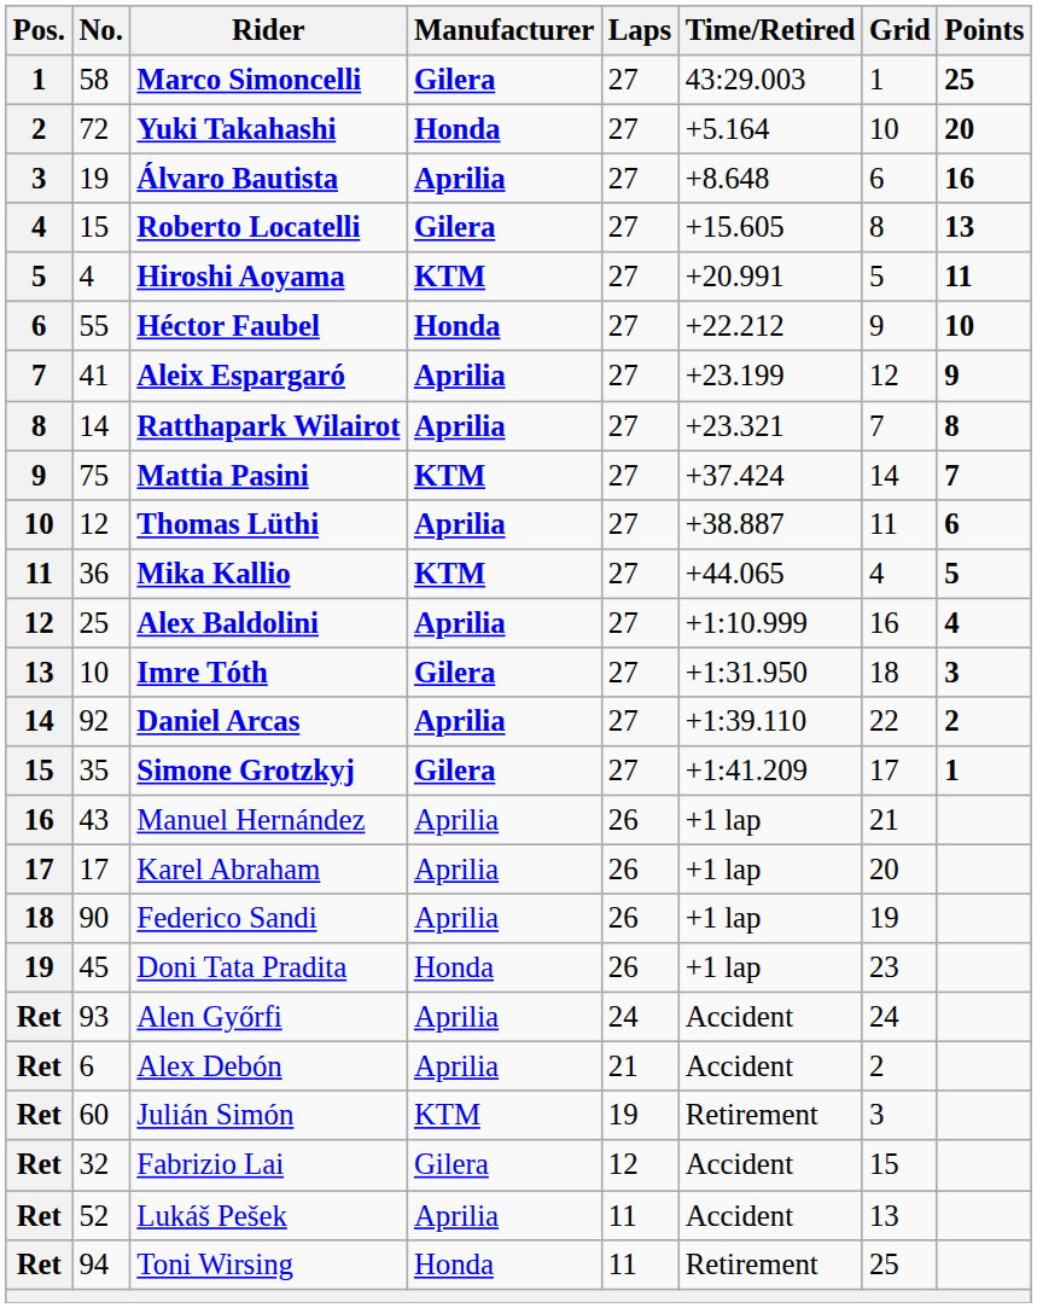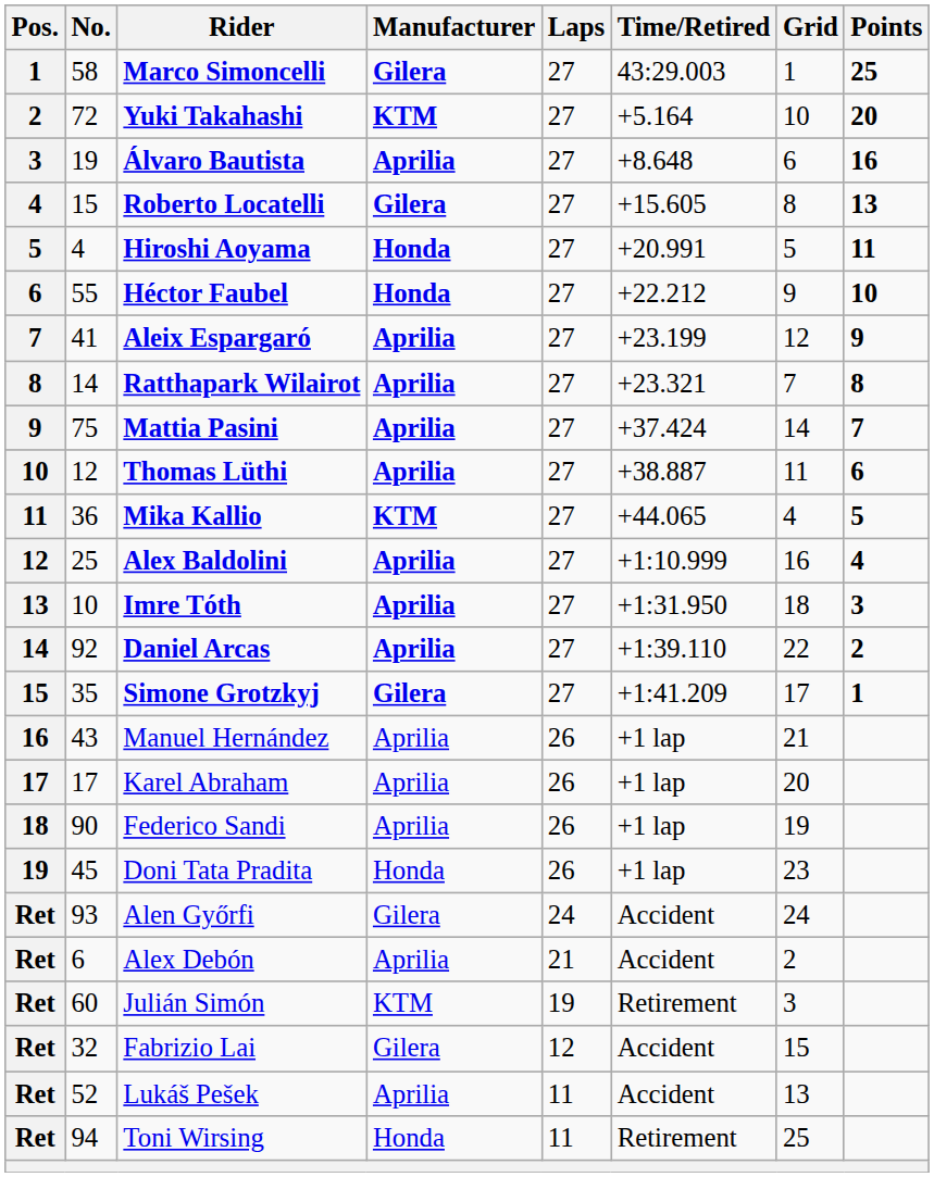 <table class="wikitable" style="font-size: 95%;">
 <tr>
 <th>Pos.</th>
 <th>No.</th>
 <th>Rider</th>
 <th>Manufacturer</th>
 <th>Laps</th>
 <th>Time/Retired</th>
 <th>Grid</th>
 <th>Points</th>
 </tr>
 <tr>
 <th>1</th>
 <td>58</td>
 <td> <strong><a href='#'>Marco Simoncelli</a></strong></td>
 <td><strong><a href='#'>Gilera</a></strong></td>
 <td>27</td>
 <td>43:29.003</td>
 <td>1</td>
 <td><strong>25</strong></td>
 </tr>
 <tr>
 <th>2</th>
 <td>72</td>
 <td> <strong><a href='#'>Yuki Takahashi</a></strong></td>
-<td><strong><a href='#'>Honda</a></strong></td>
+<td><strong><a href='#'>KTM</a></strong></td>
 <td>27</td>
 <td>+5.164</td>
 <td>10</td>
 <td><strong>20</strong></td>
 </tr>
 <tr>
 <th>3</th>
 <td>19</td>
 <td> <strong><a href='#'>Álvaro Bautista</a></strong></td>
 <td><strong><a href='#'>Aprilia</a></strong></td>
 <td>27</td>
 <td>+8.648</td>
 <td>6</td>
 <td><strong>16</strong></td>
 </tr>
 <tr>
 <th>4</th>
 <td>15</td>
 <td> <strong><a href='#'>Roberto Locatelli</a></strong></td>
 <td><strong><a href='#'>Gilera</a></strong></td>
 <td>27</td>
 <td>+15.605</td>
 <td>8</td>
 <td><strong>13</strong></td>
 </tr>
 <tr>
 <th>5</th>
 <td>4</td>
 <td> <strong><a href='#'>Hiroshi Aoyama</a></strong></td>
-<td><strong><a href='#'>KTM</a></strong></td>
+<td><strong><a href='#'>Honda</a></strong></td>
 <td>27</td>
 <td>+20.991</td>
 <td>5</td>
 <td><strong>11</strong></td>
 </tr>
 <tr>
 <th>6</th>
 <td>55</td>
 <td> <strong><a href='#'>Héctor Faubel</a></strong></td>
 <td><strong><a href='#'>Honda</a></strong></td>
 <td>27</td>
 <td>+22.212</td>
 <td>9</td>
 <td><strong>10</strong></td>
 </tr>
 <tr>
 <th>7</th>
 <td>41</td>
 <td> <strong><a href='#'>Aleix Espargaró</a></strong></td>
 <td><strong><a href='#'>Aprilia</a></strong></td>
 <td>27</td>
 <td>+23.199</td>
 <td>12</td>
 <td><strong>9</strong></td>
 </tr>
 <tr>
 <th>8</th>
 <td>14</td>
 <td> <strong><a href='#'>Ratthapark Wilairot</a></strong></td>
 <td><strong><a href='#'>Aprilia</a></strong></td>
 <td>27</td>
 <td>+23.321</td>
 <td>7</td>
 <td><strong>8</strong></td>
 </tr>
 <tr>
 <th>9</th>
 <td>75</td>
 <td> <strong><a href='#'>Mattia Pasini</a></strong></td>
-<td><strong><a href='#'>KTM</a></strong></td>
+<td><strong><a href='#'>Aprilia</a></strong></td>
 <td>27</td>
 <td>+37.424</td>
 <td>14</td>
 <td><strong>7</strong></td>
 </tr>
 <tr>
 <th>10</th>
 <td>12</td>
 <td> <strong><a href='#'>Thomas Lüthi</a></strong></td>
 <td><strong><a href='#'>Aprilia</a></strong></td>
 <td>27</td>
 <td>+38.887</td>
 <td>11</td>
 <td><strong>6</strong></td>
 </tr>
 <tr>
 <th>11</th>
 <td>36</td>
 <td> <strong><a href='#'>Mika Kallio</a></strong></td>
 <td><strong><a href='#'>KTM</a></strong></td>
 <td>27</td>
 <td>+44.065</td>
 <td>4</td>
 <td><strong>5</strong></td>
 </tr>
 <tr>
 <th>12</th>
 <td>25</td>
 <td> <strong><a href='#'>Alex Baldolini</a></strong></td>
 <td><strong><a href='#'>Aprilia</a></strong></td>
 <td>27</td>
 <td>+1:10.999</td>
 <td>16</td>
 <td><strong>4</strong></td>
 </tr>
 <tr>
 <th>13</th>
 <td>10</td>
 <td> <strong><a href='#'>Imre Tóth</a></strong></td>
-<td><strong><a href='#'>Gilera</a></strong></td>
+<td><strong><a href='#'>Aprilia</a></strong></td>
 <td>27</td>
 <td>+1:31.950</td>
 <td>18</td>
 <td><strong>3</strong></td>
 </tr>
 <tr>
 <th>14</th>
 <td>92</td>
 <td> <strong><a href='#'>Daniel Arcas</a></strong></td>
 <td><strong><a href='#'>Aprilia</a></strong></td>
 <td>27</td>
 <td>+1:39.110</td>
 <td>22</td>
 <td><strong>2</strong></td>
 </tr>
 <tr>
 <th>15</th>
 <td>35</td>
 <td> <strong><a href='#'>Simone Grotzkyj</a></strong></td>
 <td><strong><a href='#'>Gilera</a></strong></td>
 <td>27</td>
 <td>+1:41.209</td>
 <td>17</td>
 <td><strong>1</strong></td>
 </tr>
 <tr>
 <th>16</th>
 <td>43</td>
 <td> <a href='#'>Manuel Hernández</a></td>
 <td><a href='#'>Aprilia</a></td>
 <td>26</td>
 <td>+1 lap</td>
 <td>21</td>
 <td></td>
 </tr>
 <tr>
 <th>17</th>
 <td>17</td>
 <td> <a href='#'>Karel Abraham</a></td>
 <td><a href='#'>Aprilia</a></td>
 <td>26</td>
 <td>+1 lap</td>
 <td>20</td>
 <td></td>
 </tr>
 <tr>
 <th>18</th>
 <td>90</td>
 <td> <a href='#'>Federico Sandi</a></td>
 <td><a href='#'>Aprilia</a></td>
 <td>26</td>
 <td>+1 lap</td>
 <td>19</td>
 <td></td>
 </tr>
 <tr>
 <th>19</th>
 <td>45</td>
 <td> <a href='#'>Doni Tata Pradita</a></td>
 <td><a href='#'>Honda</a></td>
 <td>26</td>
 <td>+1 lap</td>
 <td>23</td>
 <td></td>
 </tr>
 <tr>
 <th>Ret</th>
 <td>93</td>
 <td> <a href='#'>Alen Győrfi</a></td>
-<td><a href='#'>Aprilia</a></td>
+<td><a href='#'>Gilera</a></td>
 <td>24</td>
 <td>Accident</td>
 <td>24</td>
 <td></td>
 </tr>
 <tr>
 <th>Ret</th>
 <td>6</td>
 <td> <a href='#'>Alex Debón</a></td>
 <td><a href='#'>Aprilia</a></td>
 <td>21</td>
 <td>Accident</td>
 <td>2</td>
 <td></td>
 </tr>
 <tr>
 <th>Ret</th>
 <td>60</td>
 <td> <a href='#'>Julián Simón</a></td>
 <td><a href='#'>KTM</a></td>
 <td>19</td>
 <td>Retirement</td>
 <td>3</td>
 <td></td>
 </tr>
 <tr>
 <th>Ret</th>
 <td>32</td>
 <td> <a href='#'>Fabrizio Lai</a></td>
 <td><a href='#'>Gilera</a></td>
 <td>12</td>
 <td>Accident</td>
 <td>15</td>
 <td></td>
 </tr>
 <tr>
 <th>Ret</th>
 <td>52</td>
 <td> <a href='#'>Lukáš Pešek</a></td>
 <td><a href='#'>Aprilia</a></td>
 <td>11</td>
 <td>Accident</td>
 <td>13</td>
 <td></td>
 </tr>
 <tr>
 <th>Ret</th>
 <td>94</td>
 <td> <a href='#'>Toni Wirsing</a></td>
 <td><a href='#'>Honda</a></td>
 <td>11</td>
 <td>Retirement</td>
 <td>25</td>
 <td></td>
 </tr>
 <tr>
 <th colspan=8></th>
 </tr>
 </table>
